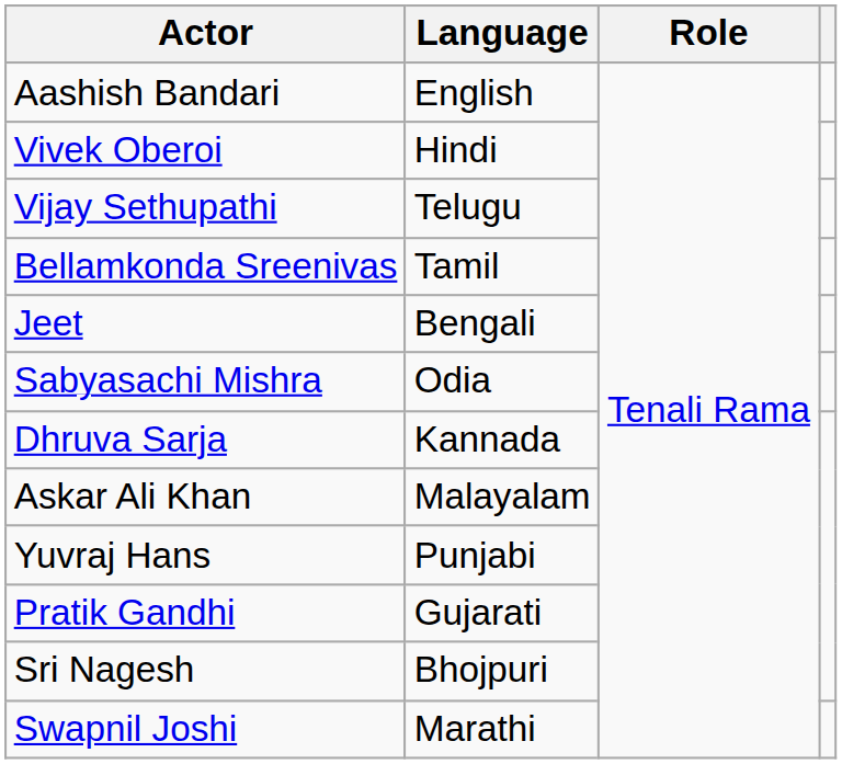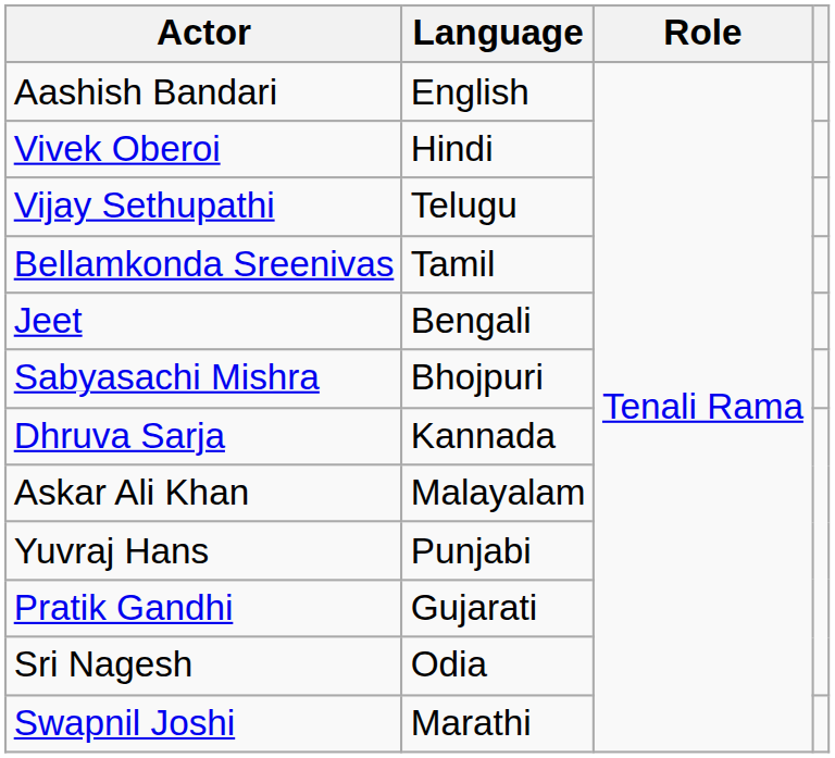 <table class="wikitable">
 <tr>
 <th>Actor</th>
 <th>Language</th>
 <th>Role</th>
 <th></th>
 </tr>
 <tr>
 <td>Aashish Bandari</td>
 <td>English</td>
 <td rowspan="12"><a href='#'>Tenali Rama</a></td>
 <td></td>
 </tr>
 <tr>
 <td><a href='#'>Vivek Oberoi</a></td>
 <td>Hindi</td>
 <td></td>
 </tr>
 <tr>
 <td><a href='#'>Vijay Sethupathi</a></td>
 <td>Telugu</td>
 <td></td>
 </tr>
 <tr>
 <td><a href='#'>Bellamkonda Sreenivas</a></td>
 <td>Tamil</td>
 <td></td>
 </tr>
 <tr>
 <td><a href='#'>Jeet</a></td>
 <td>Bengali</td>
 <td></td>
 </tr>
 <tr>
 <td><a href='#'>Sabyasachi Mishra</a></td>
-<td>Odia</td>
+<td>Bhojpuri</td>
 <td></td>
 </tr>
 <tr>
 <td><a href='#'>Dhruva Sarja</a></td>
 <td>Kannada</td>
 <td rowspan="5"></td>
 </tr>
 <tr>
 <td>Askar Ali Khan</td>
 <td>Malayalam</td>
 </tr>
 <tr>
 <td>Yuvraj Hans</td>
 <td>Punjabi</td>
 </tr>
 <tr>
 <td><a href='#'>Pratik Gandhi</a></td>
 <td>Gujarati</td>
 </tr>
 <tr>
 <td>Sri Nagesh</td>
-<td>Bhojpuri</td>
+<td>Odia</td>
 </tr>
 <tr>
 <td><a href='#'>Swapnil Joshi</a></td>
 <td>Marathi</td>
 <td></td>
 </tr>
 </table>
